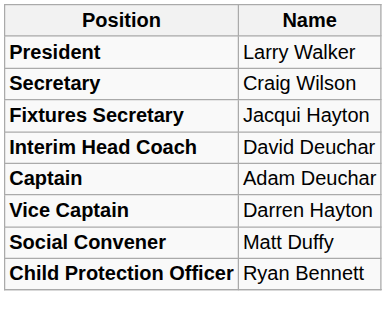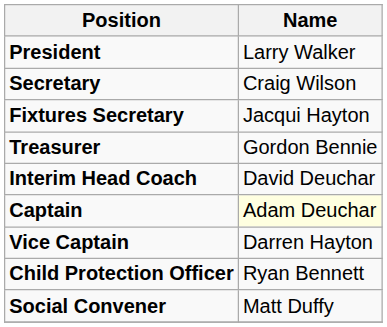 <table class="wikitable" border="1">
 <tr>
 <th>Position</th>
 <th>Name</th>
 </tr>
 <tr>
 <td><strong>President</strong></td>
 <td>Larry Walker</td>
 </tr>
 <tr>
 <td><strong>Secretary</strong></td>
 <td>Craig Wilson</td>
 </tr>
 <tr>
 <td><strong>Fixtures Secretary</strong></td>
 <td>Jacqui Hayton</td>
 </tr>
 <tr>
+<td><strong>Treasurer</strong></td>
+<td>Gordon Bennie</td>
+</tr>
+<tr>
 <td><strong>Interim Head Coach</strong></td>
 <td>David Deuchar</td>
 </tr>
 <tr>
 <td><strong>Captain</strong></td>
-<td>Adam Deuchar</td>
+<td style="background: lightyellow;">Adam Deuchar</td>
 </tr>
 <tr>
 <td><strong>Vice Captain</strong></td>
 <td>Darren Hayton</td>
 </tr>
 <tr>
+<td><strong>Child Protection Officer</strong></td>
+<td>Ryan Bennett</td>
+</tr>
+<tr>
 <td><strong>Social Convener</strong></td>
 <td>Matt Duffy</td>
 </tr>
 <tr>
-<td><strong>Child Protection Officer</strong></td>
-<td>Ryan Bennett</td>
-</tr>
-<tr>
 </tr>
 </table>
